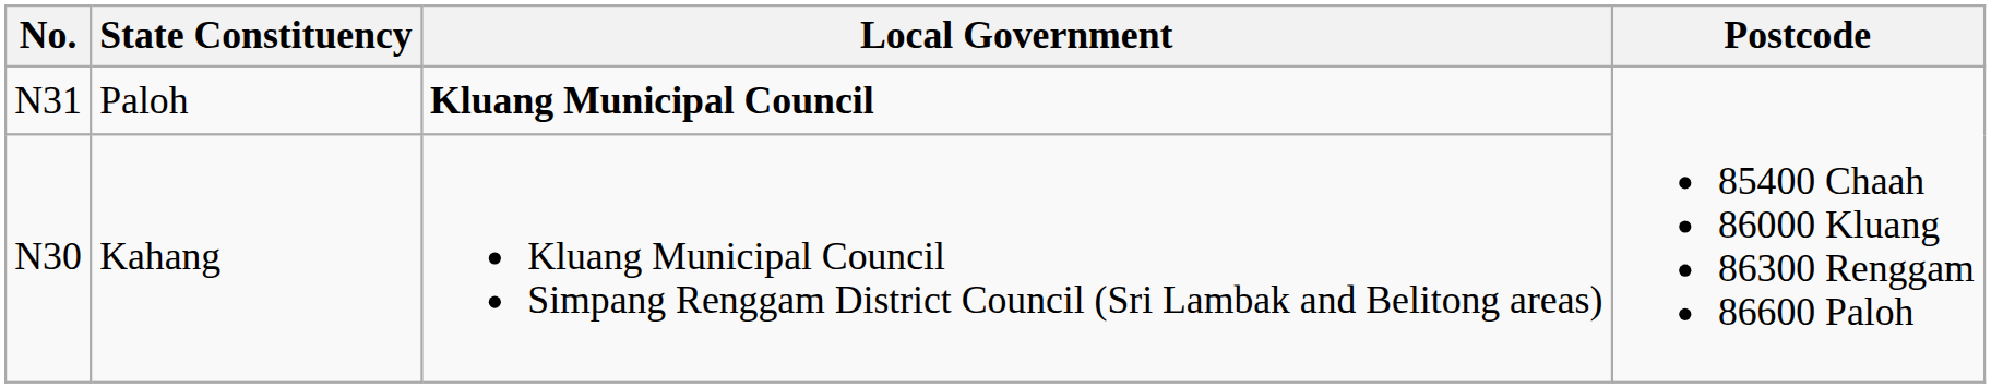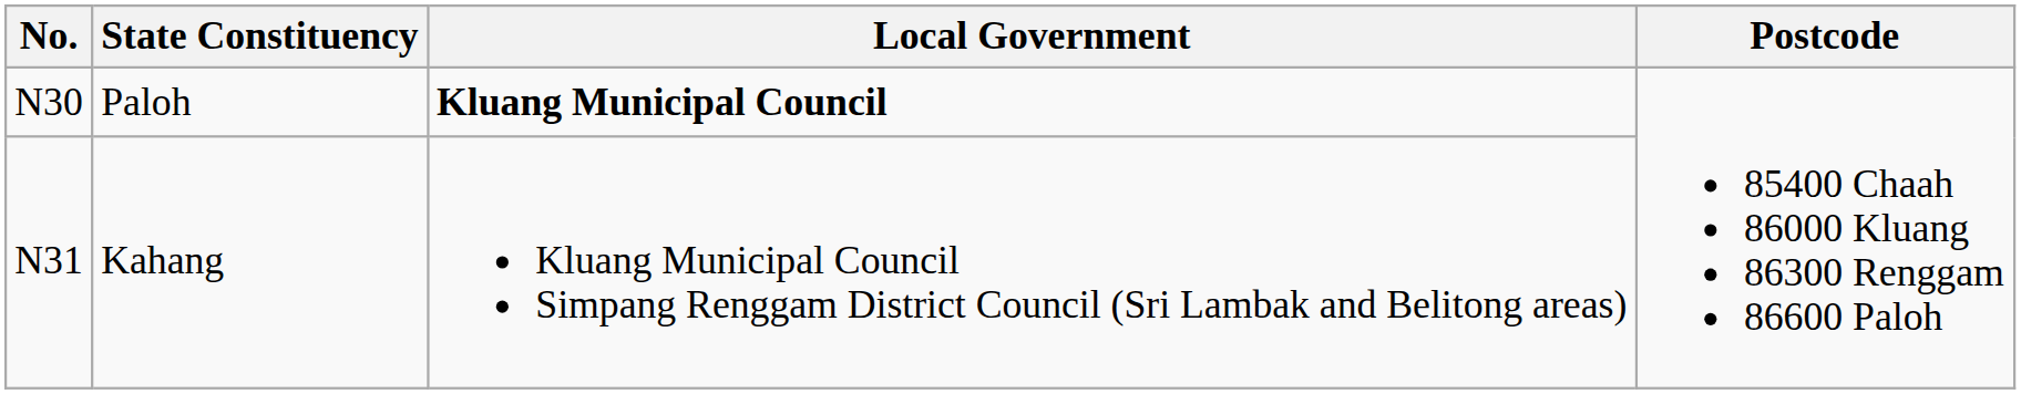 <table class="wikitable">
 <tr>
 <th>No.</th>
 <th>State Constituency</th>
 <th>Local Government</th>
 <th>Postcode</th>
 </tr>
 <tr>
-<td>N31</td>
+<td>N30</td>
 <td>Paloh</td>
 <td><strong>Kluang Municipal Council</strong></td>
 <td rowspan="2"><br><ul><li>85400 Chaah</li><li>86000 Kluang</li><li>86300 Renggam</li><li>86600 Paloh</li></ul></td>
 </tr>
 <tr>
-<td>N30</td>
+<td>N31</td>
 <td>Kahang</td>
 <td><br><ul><li>Kluang Municipal Council</li><li>Simpang Renggam District Council (Sri Lambak and Belitong areas)</li></ul></td>
 </tr>
 </table>
